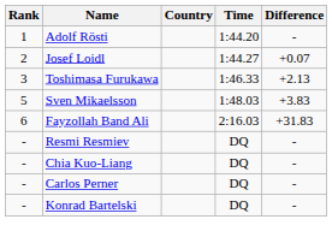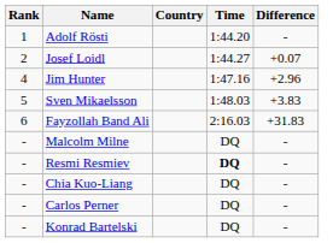 <table class="wikitable sortable" style="text-align:center">
 <tr>
 <th>Rank</th>
 <th>Name</th>
 <th>Country</th>
 <th>Time</th>
 <th>Difference</th>
 </tr>
 <tr>
 <td>1</td>
 <td align=left><a href='#'>Adolf Rösti</a></td>
 <td align=left></td>
 <td>1:44.20</td>
 <td>-</td>
 </tr>
 <tr>
 <td>2</td>
 <td align=left><a href='#'>Josef Loidl</a></td>
 <td align=left></td>
 <td>1:44.27</td>
 <td>+0.07</td>
 </tr>
 <tr>
-<td>3</td>
-<td align=left><a href='#'>Toshimasa Furukawa</a></td>
+<td>4</td>
+<td align=left><a href='#'>Jim Hunter</a></td>
 <td align=left></td>
-<td>1:46.33</td>
-<td>+2.13</td>
+<td>1:47.16</td>
+<td>+2.96</td>
 </tr>
 <tr>
 <td>5</td>
 <td align=left><a href='#'>Sven Mikaelsson</a></td>
 <td align=left></td>
 <td>1:48.03</td>
 <td>+3.83</td>
 </tr>
 <tr>
 <td>6</td>
 <td align=left><a href='#'>Fayzollah Band Ali</a></td>
 <td align=left></td>
 <td>2:16.03</td>
 <td>+31.83</td>
 </tr>
 <tr>
 <td>-</td>
+<td align=left><a href='#'>Malcolm Milne</a></td>
+<td align=left></td>
+<td>DQ</td>
+<td>-</td>
+</tr>
+<tr>
+<td>-</td>
 <td align=left><a href='#'>Resmi Resmiev</a></td>
 <td align=left></td>
-<td>DQ</td>
+<td><strong>DQ</strong></td>
 <td>-</td>
 </tr>
 <tr>
 <td>-</td>
 <td align=left><a href='#'>Chia Kuo-Liang</a></td>
 <td align=left></td>
 <td>DQ</td>
 <td>-</td>
 </tr>
 <tr>
 <td>-</td>
 <td align=left><a href='#'>Carlos Perner</a></td>
 <td align=left></td>
 <td>DQ</td>
 <td>-</td>
 </tr>
 <tr>
 <td>-</td>
 <td align=left><a href='#'>Konrad Bartelski</a></td>
 <td align=left></td>
 <td>DQ</td>
 <td>-</td>
 </tr>
 </table>
